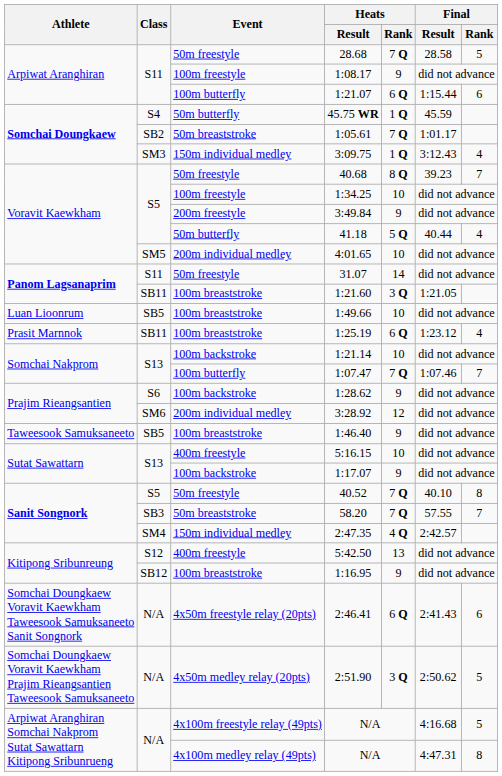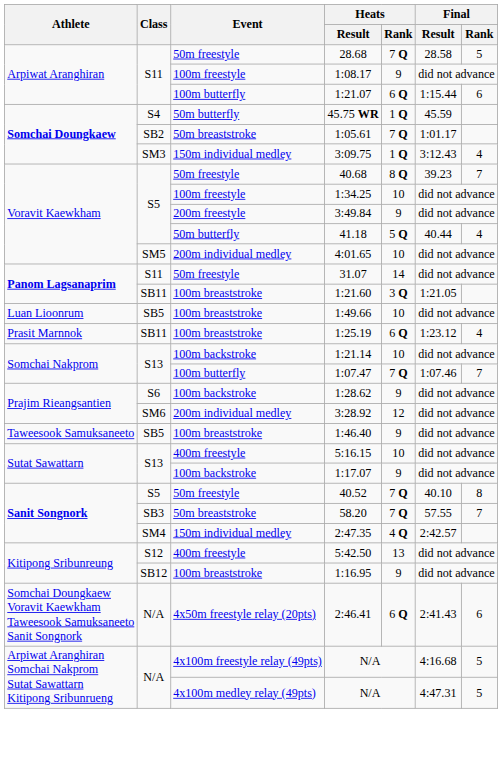 <table class=wikitable style="font-size:90%">
 <tr>
 <th rowspan="2">Athlete</th>
 <th rowspan="2">Class</th>
 <th rowspan="2">Event</th>
 <th colspan="2">Heats</th>
 <th colspan="2">Final</th>
 </tr>
 <tr>
 <th>Result</th>
 <th>Rank</th>
 <th>Result</th>
 <th>Rank</th>
 </tr>
 <tr>
 <td rowspan="3"><a href='#'>Arpiwat Aranghiran</a></td>
 <td rowspan="3" style="text-align:center;">S11</td>
 <td><a href='#'>50m freestyle</a></td>
 <td style="text-align:center;">28.68</td>
 <td style="text-align:center;">7 <strong>Q</strong></td>
 <td style="text-align:center;">28.58</td>
 <td style="text-align:center;">5</td>
 </tr>
 <tr>
 <td><a href='#'>100m freestyle</a></td>
 <td style="text-align:center;">1:08.17</td>
 <td style="text-align:center;">9</td>
 <td style="text-align:center;" colspan="2">did not advance</td>
 </tr>
 <tr>
 <td><a href='#'>100m butterfly</a></td>
 <td style="text-align:center;">1:21.07</td>
 <td style="text-align:center;">6 <strong>Q</strong></td>
 <td style="text-align:center;">1:15.44</td>
 <td style="text-align:center;">6</td>
 </tr>
 <tr>
 <td rowspan="3"><strong><a href='#'>Somchai Doungkaew</a></strong></td>
 <td style="text-align:center;">S4</td>
 <td><a href='#'>50m butterfly</a></td>
 <td style="text-align:center;">45.75 <strong>WR</strong></td>
 <td style="text-align:center;">1 <strong>Q</strong></td>
 <td style="text-align:center;">45.59</td>
 <td style="text-align:center;"></td>
 </tr>
 <tr>
 <td style="text-align:center;">SB2</td>
 <td><a href='#'>50m breaststroke</a></td>
 <td style="text-align:center;">1:05.61</td>
 <td style="text-align:center;">7 <strong>Q</strong></td>
 <td style="text-align:center;">1:01.17</td>
 <td style="text-align:center;"></td>
 </tr>
 <tr>
 <td style="text-align:center;">SM3</td>
 <td><a href='#'>150m individual medley</a></td>
 <td style="text-align:center;">3:09.75</td>
 <td style="text-align:center;">1 <strong>Q</strong></td>
 <td style="text-align:center;">3:12.43</td>
 <td style="text-align:center;">4</td>
 </tr>
 <tr>
 <td rowspan="5"><a href='#'>Voravit Kaewkham</a></td>
 <td rowspan="4" style="text-align:center;">S5</td>
 <td><a href='#'>50m freestyle</a></td>
 <td style="text-align:center;">40.68</td>
 <td style="text-align:center;">8 <strong>Q</strong></td>
 <td style="text-align:center;">39.23</td>
 <td style="text-align:center;">7</td>
 </tr>
 <tr>
 <td><a href='#'>100m freestyle</a></td>
 <td style="text-align:center;">1:34.25</td>
 <td style="text-align:center;">10</td>
 <td style="text-align:center;" colspan="2">did not advance</td>
 </tr>
 <tr>
 <td><a href='#'>200m freestyle</a></td>
 <td style="text-align:center;">3:49.84</td>
 <td style="text-align:center;">9</td>
 <td style="text-align:center;" colspan="2">did not advance</td>
 </tr>
 <tr>
 <td><a href='#'>50m butterfly</a></td>
 <td style="text-align:center;">41.18</td>
 <td style="text-align:center;">5 <strong>Q</strong></td>
 <td style="text-align:center;">40.44</td>
 <td style="text-align:center;">4</td>
 </tr>
 <tr>
 <td style="text-align:center;">SM5</td>
 <td><a href='#'>200m individual medley</a></td>
 <td style="text-align:center;">4:01.65</td>
 <td style="text-align:center;">10</td>
 <td style="text-align:center;" colspan="2">did not advance</td>
 </tr>
 <tr>
 <td rowspan="2"><strong><a href='#'>Panom Lagsanaprim</a></strong></td>
 <td style="text-align:center;">S11</td>
 <td><a href='#'>50m freestyle</a></td>
 <td style="text-align:center;">31.07</td>
 <td style="text-align:center;">14</td>
 <td style="text-align:center;" colspan="2">did not advance</td>
 </tr>
 <tr>
 <td style="text-align:center;">SB11</td>
 <td><a href='#'>100m breaststroke</a></td>
 <td style="text-align:center;">1:21.60</td>
 <td style="text-align:center;">3 <strong>Q</strong></td>
 <td style="text-align:center;">1:21.05</td>
 <td style="text-align:center;"></td>
 </tr>
 <tr>
 <td><a href='#'>Luan Lioonrum</a></td>
 <td style="text-align:center;">SB5</td>
 <td><a href='#'>100m breaststroke</a></td>
 <td style="text-align:center;">1:49.66</td>
 <td style="text-align:center;">10</td>
 <td style="text-align:center;" colspan="2">did not advance</td>
 </tr>
 <tr>
 <td><a href='#'>Prasit Marnnok</a></td>
 <td style="text-align:center;">SB11</td>
 <td><a href='#'>100m breaststroke</a></td>
 <td style="text-align:center;">1:25.19</td>
 <td style="text-align:center;">6 <strong>Q</strong></td>
 <td style="text-align:center;">1:23.12</td>
 <td style="text-align:center;">4</td>
 </tr>
 <tr>
 <td rowspan="2"><a href='#'>Somchai Nakprom</a></td>
 <td rowspan="2" style="text-align:center;">S13</td>
 <td><a href='#'>100m backstroke</a></td>
 <td style="text-align:center;">1:21.14</td>
 <td style="text-align:center;">10</td>
 <td style="text-align:center;" colspan="2">did not advance</td>
 </tr>
 <tr>
 <td><a href='#'>100m butterfly</a></td>
 <td style="text-align:center;">1:07.47</td>
 <td style="text-align:center;">7 <strong>Q</strong></td>
 <td style="text-align:center;">1:07.46</td>
 <td style="text-align:center;">7</td>
 </tr>
 <tr>
 <td rowspan="2"><a href='#'>Prajim Rieangsantien</a></td>
 <td style="text-align:center;">S6</td>
 <td><a href='#'>100m backstroke</a></td>
 <td style="text-align:center;">1:28.62</td>
 <td style="text-align:center;">9</td>
 <td style="text-align:center;" colspan="2">did not advance</td>
 </tr>
 <tr>
 <td style="text-align:center;">SM6</td>
 <td><a href='#'>200m individual medley</a></td>
 <td style="text-align:center;">3:28.92</td>
 <td style="text-align:center;">12</td>
 <td style="text-align:center;" colspan="2">did not advance</td>
 </tr>
 <tr>
 <td><a href='#'>Taweesook Samuksaneeto</a></td>
 <td style="text-align:center;">SB5</td>
 <td><a href='#'>100m breaststroke</a></td>
 <td style="text-align:center;">1:46.40</td>
 <td style="text-align:center;">9</td>
 <td style="text-align:center;" colspan="2">did not advance</td>
 </tr>
 <tr>
 <td rowspan="2"><a href='#'>Sutat Sawattarn</a></td>
 <td rowspan="2" style="text-align:center;">S13</td>
 <td><a href='#'>400m freestyle</a></td>
 <td style="text-align:center;">5:16.15</td>
 <td style="text-align:center;">10</td>
 <td style="text-align:center;" colspan="2">did not advance</td>
 </tr>
 <tr>
 <td><a href='#'>100m backstroke</a></td>
 <td style="text-align:center;">1:17.07</td>
 <td style="text-align:center;">9</td>
 <td style="text-align:center;" colspan="2">did not advance</td>
 </tr>
 <tr>
 <td rowspan="3"><strong><a href='#'>Sanit Songnork</a></strong></td>
 <td style="text-align:center;">S5</td>
 <td><a href='#'>50m freestyle</a></td>
 <td style="text-align:center;">40.52</td>
 <td style="text-align:center;">7 <strong>Q</strong></td>
 <td style="text-align:center;">40.10</td>
 <td style="text-align:center;">8</td>
 </tr>
 <tr>
 <td style="text-align:center;">SB3</td>
 <td><a href='#'>50m breaststroke</a></td>
 <td style="text-align:center;">58.20</td>
 <td style="text-align:center;">7 <strong>Q</strong></td>
 <td style="text-align:center;">57.55</td>
 <td style="text-align:center;">7</td>
 </tr>
 <tr>
 <td style="text-align:center;">SM4</td>
 <td><a href='#'>150m individual medley</a></td>
 <td style="text-align:center;">2:47.35</td>
 <td style="text-align:center;">4 <strong>Q</strong></td>
 <td style="text-align:center;">2:42.57</td>
 <td style="text-align:center;"></td>
 </tr>
 <tr>
 <td rowspan="2"><a href='#'>Kitipong Sribunreung</a></td>
 <td style="text-align:center;">S12</td>
 <td><a href='#'>400m freestyle</a></td>
 <td style="text-align:center;">5:42.50</td>
 <td style="text-align:center;">13</td>
 <td style="text-align:center;" colspan="2">did not advance</td>
 </tr>
 <tr>
 <td style="text-align:center;">SB12</td>
 <td><a href='#'>100m breaststroke</a></td>
 <td style="text-align:center;">1:16.95</td>
 <td style="text-align:center;">9</td>
 <td style="text-align:center;" colspan="2">did not advance</td>
 </tr>
 <tr>
 <td><a href='#'>Somchai Doungkaew</a><br> <a href='#'>Voravit Kaewkham</a><br> <a href='#'>Taweesook Samuksaneeto</a><br> <a href='#'>Sanit Songnork</a></td>
 <td style="text-align:center;">N/A</td>
 <td><a href='#'>4x50m freestyle relay (20pts)</a></td>
 <td style="text-align:center;">2:46.41</td>
 <td style="text-align:center;">6 <strong>Q</strong></td>
 <td style="text-align:center;">2:41.43</td>
 <td style="text-align:center;">6</td>
 </tr>
 <tr>
-<td><a href='#'>Somchai Doungkaew</a><br> <a href='#'>Voravit Kaewkham</a><br> <a href='#'>Prajim Rieangsantien</a><br> <a href='#'>Taweesook Samuksaneeto</a></td>
-<td style="text-align:center;">N/A</td>
-<td><a href='#'>4x50m medley relay (20pts)</a></td>
-<td style="text-align:center;">2:51.90</td>
-<td style="text-align:center;">3 <strong>Q</strong></td>
-<td style="text-align:center;">2:50.62</td>
-<td style="text-align:center;">5</td>
-</tr>
-<tr>
 <td rowspan="2"><a href='#'>Arpiwat Aranghiran</a><br> <a href='#'>Somchai Nakprom</a><br> <a href='#'>Sutat Sawattarn</a><br> <a href='#'>Kitipong Sribunrueng</a></td>
 <td rowspan="2" style="text-align:center;">N/A</td>
 <td><a href='#'>4x100m freestyle relay (49pts)</a></td>
 <td style="text-align:center;" colspan="2">N/A</td>
 <td style="text-align:center;">4:16.68</td>
 <td style="text-align:center;">5</td>
 </tr>
 <tr>
 <td><a href='#'>4x100m medley relay (49pts)</a></td>
 <td style="text-align:center;" colspan="2">N/A</td>
 <td style="text-align:center;">4:47.31</td>
-<td style="text-align:center;">8</td>
+<td style="text-align:center;">5</td>
 </tr>
 </table>
